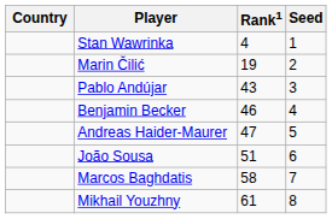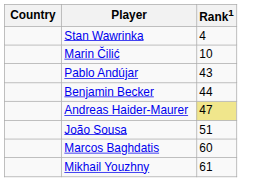 <table class="sortable wikitable">
 <tr>
 <th width="70">Country</th>
 <th width="175">Player</th>
 <th>Rank<sup>1</sup></th>
-<th>Seed</th>
 </tr>
 <tr>
 <td></td>
 <td><a href='#'>Stan Wawrinka</a></td>
 <td>4</td>
-<td>1</td>
 </tr>
 <tr>
 <td></td>
 <td><a href='#'>Marin Čilić</a></td>
-<td>19</td>
-<td>2</td>
+<td>10</td>
 </tr>
 <tr>
 <td></td>
 <td><a href='#'>Pablo Andújar</a></td>
 <td>43</td>
-<td>3</td>
 </tr>
 <tr>
 <td></td>
 <td><a href='#'>Benjamin Becker</a></td>
-<td>46</td>
-<td>4</td>
+<td>44</td>
 </tr>
 <tr>
 <td></td>
 <td><a href='#'>Andreas Haider-Maurer</a></td>
-<td>47</td>
-<td>5</td>
+<td style="background: khaki;">47</td>
 </tr>
 <tr>
 <td></td>
 <td><a href='#'>João Sousa</a></td>
 <td>51</td>
-<td>6</td>
 </tr>
 <tr>
 <td></td>
 <td><a href='#'>Marcos Baghdatis</a></td>
-<td>58</td>
-<td>7</td>
+<td>60</td>
 </tr>
 <tr>
 <td></td>
 <td><a href='#'>Mikhail Youzhny</a></td>
 <td>61</td>
-<td>8</td>
 </tr>
 </table>
